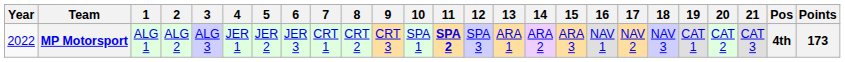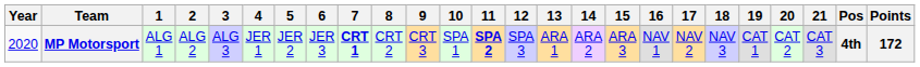 <table class="wikitable" style="text-align:center; font-size:85%">
 <tr>
 <th>Year</th>
 <th>Team</th>
 <th>1</th>
 <th>2</th>
 <th>3</th>
 <th>4</th>
 <th>5</th>
 <th>6</th>
 <th>7</th>
 <th>8</th>
 <th>9</th>
 <th>10</th>
 <th>11</th>
 <th>12</th>
 <th>13</th>
 <th>14</th>
 <th>15</th>
 <th>16</th>
 <th>17</th>
 <th>18</th>
 <th>19</th>
 <th>20</th>
 <th>21</th>
 <th>Pos</th>
 <th>Points</th>
 </tr>
 <tr>
-<td><a href='#'>2022</a></td>
+<td><a href='#'>2020</a></td>
 <th nowrap><a href='#'>MP Motorsport</a></th>
 <td style="background:#DFFFDF;"><a href='#'>ALG<br>1</a><br></td>
 <td style="background:#DFFFDF;"><a href='#'>ALG<br>2</a><br></td>
 <td style="background:#CFCFFF;"><a href='#'>ALG<br>3</a><br></td>
 <td style="background:#DFFFDF;"><a href='#'>JER<br>1</a><br></td>
 <td style="background:#DFFFDF;"><a href='#'>JER<br>2</a><br></td>
 <td style="background:#DFFFDF;"><a href='#'>JER<br>3</a><br></td>
-<td style="background:#DFFFDF;"><a href='#'>CRT<br>1</a><br></td>
+<td style="background:#DFFFDF;"><strong><a href='#'>CRT<br>1</a><br></strong></td>
 <td style="background:#DFFFDF;"><a href='#'>CRT<br>2</a><br></td>
 <td style="background:#FFDF9F;"><a href='#'>CRT<br>3</a><br></td>
 <td style="background:#DFFFDF;"><a href='#'>SPA<br>1</a><br></td>
 <td style="background:#FFDF9F;"><strong><a href='#'>SPA<br>2</a><br></strong></td>
 <td style="background:#CFCFFF;"><a href='#'>SPA<br>3</a><br></td>
 <td style="background:#FFDF9F;"><a href='#'>ARA<br>1</a><br></td>
 <td style="background:#EFCFFF;"><a href='#'>ARA<br>2</a><br></td>
 <td style="background:#FFDF9F;"><a href='#'>ARA<br>3</a><br></td>
 <td style="background:#DFDFDF;"><a href='#'>NAV<br>1</a><br></td>
 <td style="background:#FFDF9F;"><a href='#'>NAV<br>2</a><br></td>
 <td style="background:#CFCFFF;"><a href='#'>NAV<br>3</a><br></td>
 <td style="background:#DFDFDF;"><a href='#'>CAT<br>1</a><br></td>
 <td style="background:#DFFFDF;"><a href='#'>CAT<br>2</a><br></td>
 <td style="background:#DFDFDF;"><a href='#'>CAT<br>3</a><br></td>
 <th>4th</th>
-<th>173</th>
+<th>172</th>
 </tr>
 </table>
